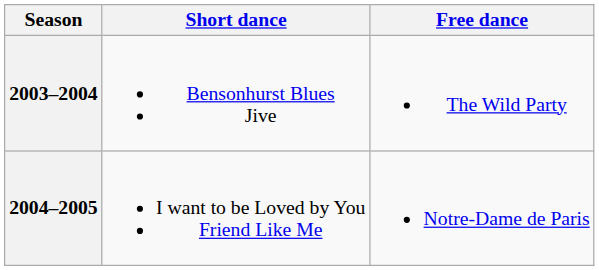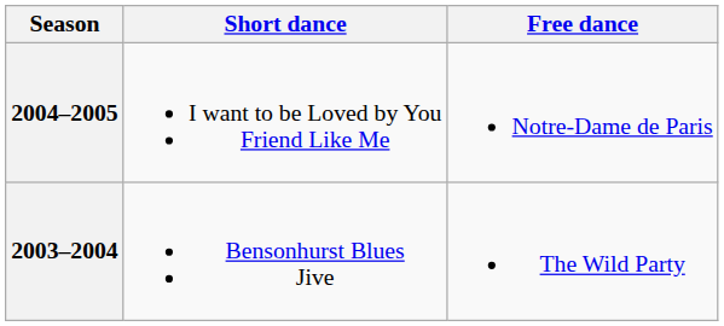 <table class=wikitable style=text-align:center>
 <tr>
 <th>Season</th>
 <th><a href='#'>Short dance</a></th>
 <th><a href='#'>Free dance</a></th>
 </tr>
 <tr>
+<th>2004–2005 <br> </th>
+<td><br><ul><li> I want to be Loved by You</li><li> <a href='#'>Friend Like Me</a></li></ul></td>
+<td><br><ul><li><a href='#'>Notre-Dame de Paris</a> <br></li></ul></td>
+</tr>
+<tr>
 <th>2003–2004 <br> </th>
 <td><br><ul><li> <a href='#'>Bensonhurst Blues</a> <br></li><li>Jive</li></ul></td>
 <td><br><ul><li><a href='#'>The Wild Party</a> <br></li></ul></td>
 </tr>
-<tr>
-<th>2004–2005 <br> </th>
-<td><br><ul><li> I want to be Loved by You</li><li> <a href='#'>Friend Like Me</a></li></ul></td>
-<td><br><ul><li><a href='#'>Notre-Dame de Paris</a> <br></li></ul></td>
-</tr>
 </table>
